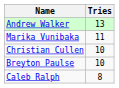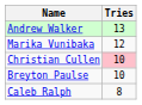 <table class="wikitable" style="text-align:center">
 <tr>
 <th>Name</th>
 <th>Tries</th>
 </tr>
 <tr bgcolor="#d0ffd0">
 <td align="left"><a href='#'>Andrew Walker</a></td>
 <td>13</td>
 </tr>
 <tr>
 <td align="left"><a href='#'>Marika Vunibaka</a></td>
-<td>11</td>
+<td>12</td>
 </tr>
 <tr>
 <td align="left"><a href='#'>Christian Cullen</a></td>
-<td>10</td>
+<td style="background: pink;">10</td>
 </tr>
 <tr>
 <td align="left"><a href='#'>Breyton Paulse</a></td>
 <td>10</td>
 </tr>
 <tr>
 <td align="left"><a href='#'>Caleb Ralph</a></td>
 <td>8</td>
 </tr>
 </table>
